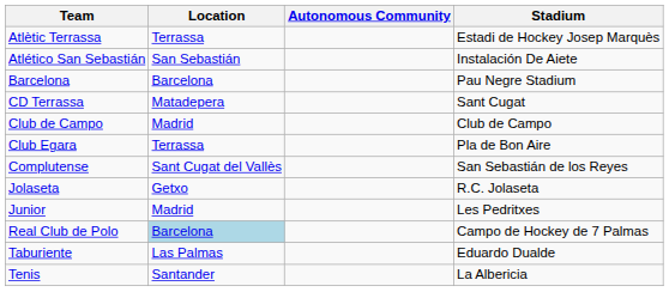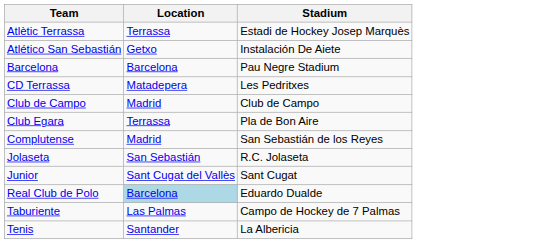 <table class="wikitable sortable">
 <tr>
 <th>Team</th>
 <th>Location</th>
-<th><a href='#'>Autonomous Community</a></th>
 <th>Stadium</th>
 </tr>
 <tr>
 <td><a href='#'>Atlètic Terrassa</a></td>
 <td><a href='#'>Terrassa</a></td>
-<td></td>
 <td>Estadi de Hockey Josep Marquès</td>
 </tr>
 <tr>
 <td><a href='#'>Atlético San Sebastián</a></td>
-<td><a href='#'>San Sebastián</a></td>
-<td></td>
+<td><a href='#'>Getxo</a></td>
 <td>Instalación De Aiete</td>
 </tr>
 <tr>
 <td><a href='#'>Barcelona</a></td>
 <td><a href='#'>Barcelona</a></td>
-<td></td>
 <td>Pau Negre Stadium</td>
 </tr>
 <tr>
 <td><a href='#'>CD Terrassa</a></td>
 <td><a href='#'>Matadepera</a></td>
-<td></td>
-<td>Sant Cugat</td>
+<td>Les Pedritxes</td>
 </tr>
 <tr>
 <td><a href='#'>Club de Campo</a></td>
 <td><a href='#'>Madrid</a></td>
-<td></td>
 <td>Club de Campo</td>
 </tr>
 <tr>
 <td><a href='#'>Club Egara</a></td>
 <td><a href='#'>Terrassa</a></td>
-<td></td>
 <td>Pla de Bon Aire</td>
 </tr>
 <tr>
 <td><a href='#'>Complutense</a></td>
-<td><a href='#'>Sant Cugat del Vallès</a></td>
-<td></td>
+<td><a href='#'>Madrid</a></td>
 <td>San Sebastián de los Reyes</td>
 </tr>
 <tr>
 <td><a href='#'>Jolaseta</a></td>
-<td><a href='#'>Getxo</a></td>
-<td></td>
+<td><a href='#'>San Sebastián</a></td>
 <td>R.C. Jolaseta</td>
 </tr>
 <tr>
 <td><a href='#'>Junior</a></td>
-<td><a href='#'>Madrid</a></td>
-<td></td>
-<td>Les Pedritxes</td>
+<td><a href='#'>Sant Cugat del Vallès</a></td>
+<td>Sant Cugat</td>
 </tr>
 <tr>
 <td><a href='#'>Real Club de Polo</a></td>
 <td style="background: lightblue;"><a href='#'>Barcelona</a></td>
-<td></td>
-<td>Campo de Hockey de 7 Palmas</td>
+<td>Eduardo Dualde</td>
 </tr>
 <tr>
 <td><a href='#'>Taburiente</a></td>
 <td><a href='#'>Las Palmas</a></td>
-<td></td>
-<td>Eduardo Dualde</td>
+<td>Campo de Hockey de 7 Palmas</td>
 </tr>
 <tr>
 <td><a href='#'>Tenis</a></td>
 <td><a href='#'>Santander</a></td>
-<td></td>
 <td>La Albericia</td>
 </tr>
 </table>
